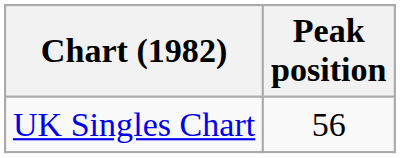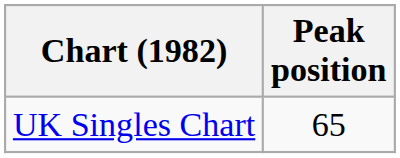 <table class="wikitable">
 <tr>
 <th>Chart (1982)</th>
 <th>Peak<br>position</th>
 </tr>
 <tr>
 <td align="left"><a href='#'>UK Singles Chart</a></td>
-<td style="text-align:center;">56</td>
+<td style="text-align:center;">65</td>
 </tr>
 </table>
